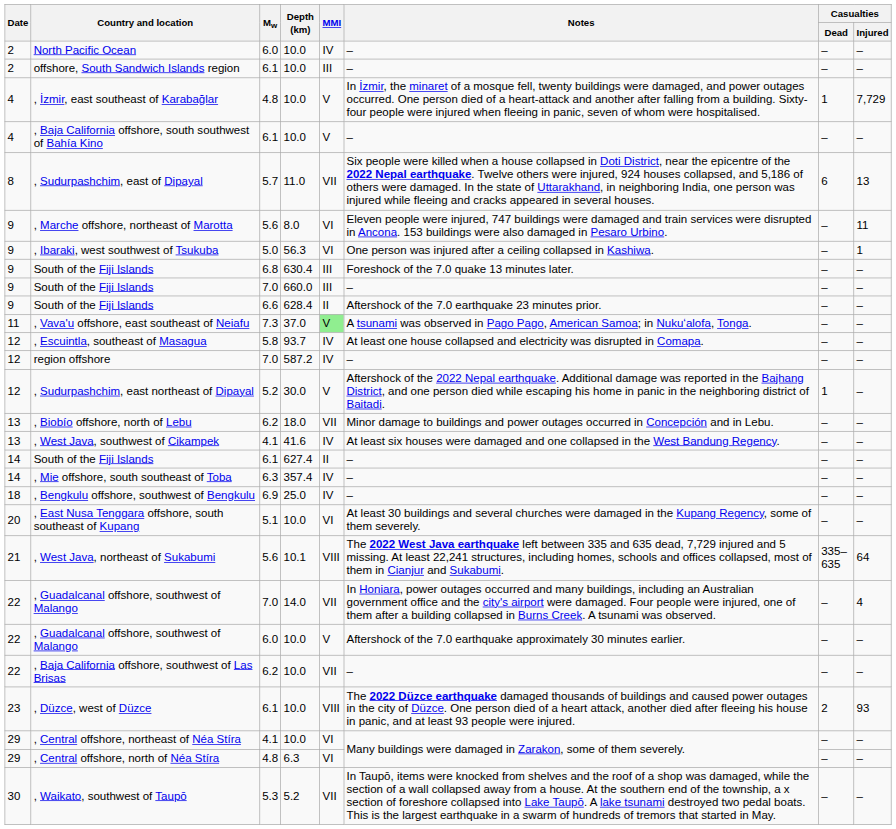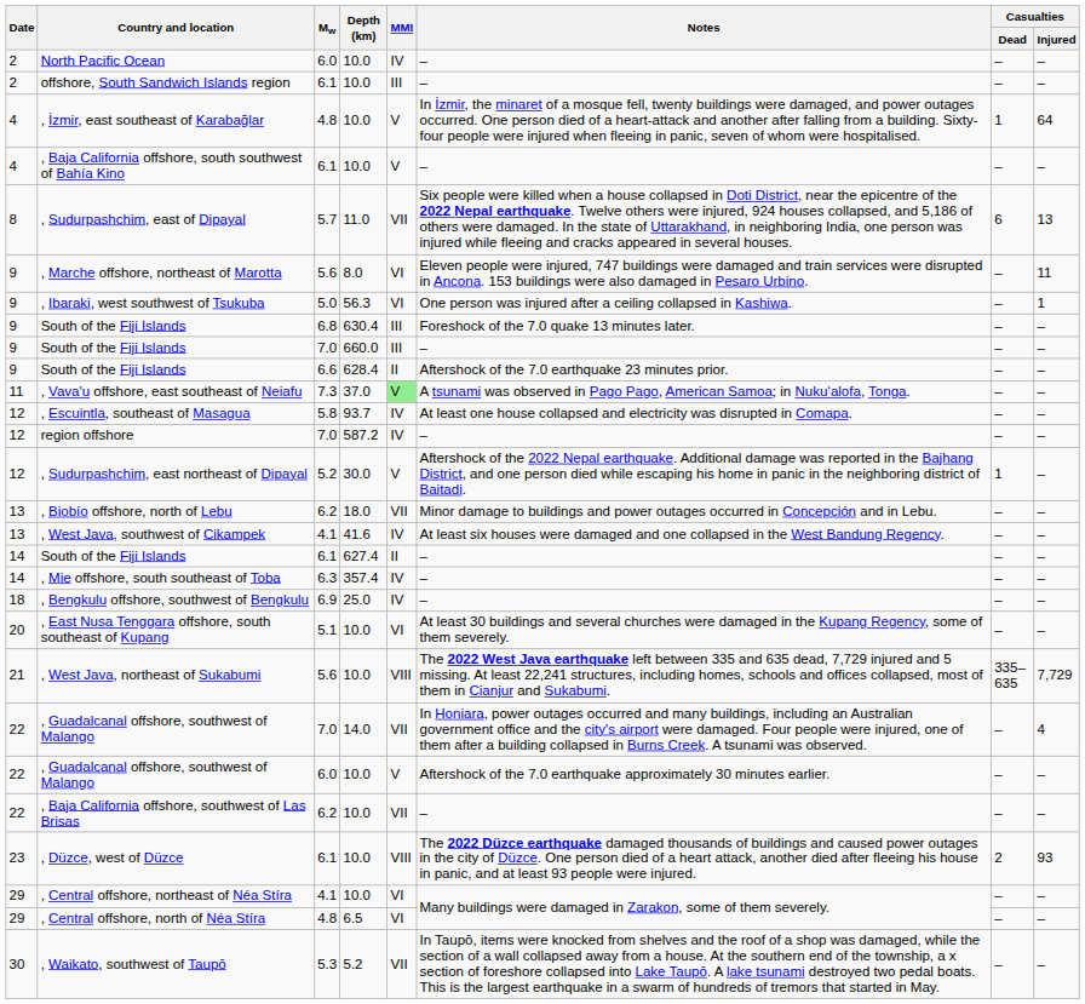 <table class="wikitable sortable" style="border:1px black; margin-left:1em;">
 <tr>
 <th rowspan="2"><small>Date</small></th>
 <th rowspan="2" style="width: 310px"><small>Country and location</small></th>
 <th rowspan="2"><small>M<sub>w</sub></small></th>
 <th rowspan="2"><small>Depth (km)</small></th>
 <th rowspan="2"><small><a href='#'>MMI</a></small></th>
 <th rowspan="2" class="unsortable"><small>Notes</small></th>
 <th colspan="2"><small>Casualties</small></th>
 </tr>
 <tr>
 <th><small>Dead</small></th>
 <th><small>Injured</small></th>
 </tr>
 <tr>
 <td>2</td>
 <td><a href='#'>North Pacific Ocean</a></td>
 <td>6.0</td>
 <td>10.0</td>
 <td>IV</td>
 <td>–</td>
 <td>–</td>
 <td>–</td>
 </tr>
 <tr>
 <td>2</td>
 <td> offshore, <a href='#'>South Sandwich Islands</a> region</td>
 <td>6.1</td>
 <td>10.0</td>
 <td>III</td>
 <td>–</td>
 <td>–</td>
 <td>–</td>
 </tr>
 <tr>
 <td>4</td>
 <td>, <a href='#'>İzmir</a>,  east southeast of <a href='#'>Karabağlar</a></td>
 <td>4.8</td>
 <td>10.0</td>
 <td>V</td>
 <td>In <a href='#'>İzmir</a>, the <a href='#'>minaret</a> of a mosque fell, twenty buildings were damaged, and power outages occurred. One person died of a heart-attack and another after falling from a building. Sixty-four people were injured when fleeing in panic, seven of whom were hospitalised.</td>
 <td>1</td>
-<td>7,729</td>
+<td>64</td>
 </tr>
 <tr>
 <td>4</td>
 <td>, <a href='#'>Baja California</a> offshore,  south southwest of <a href='#'>Bahía Kino</a></td>
 <td>6.1</td>
 <td>10.0</td>
 <td>V</td>
 <td>–</td>
 <td>–</td>
 <td>–</td>
 </tr>
 <tr>
 <td>8</td>
 <td>, <a href='#'>Sudurpashchim</a>,  east of <a href='#'>Dipayal</a></td>
 <td>5.7</td>
 <td>11.0</td>
 <td>VII</td>
 <td>Six people were killed when a house collapsed in <a href='#'>Doti District</a>, near the epicentre of the <strong><a href='#'>2022 Nepal earthquake</a></strong>. Twelve others were injured, 924 houses collapsed, and 5,186 of others were damaged. In the state of <a href='#'>Uttarakhand</a>, in neighboring India, one person was injured while fleeing and cracks appeared in several houses.</td>
 <td>6</td>
 <td>13</td>
 </tr>
 <tr>
 <td>9</td>
 <td>, <a href='#'>Marche</a> offshore,  northeast of <a href='#'>Marotta</a></td>
 <td>5.6</td>
 <td>8.0</td>
 <td>VI</td>
 <td>Eleven people were injured, 747 buildings were damaged and train services were disrupted in <a href='#'>Ancona</a>. 153 buildings were also damaged in <a href='#'>Pesaro Urbino</a>.</td>
 <td>–</td>
 <td>11</td>
 </tr>
 <tr>
 <td>9</td>
 <td>, <a href='#'>Ibaraki</a>,  west southwest of <a href='#'>Tsukuba</a></td>
 <td>5.0</td>
 <td>56.3</td>
 <td>VI</td>
 <td>One person was injured after a ceiling collapsed in <a href='#'>Kashiwa</a>.</td>
 <td>–</td>
 <td>1</td>
 </tr>
 <tr>
 <td>9</td>
 <td>South of the <a href='#'>Fiji Islands</a></td>
 <td>6.8</td>
 <td>630.4</td>
 <td>III</td>
 <td>Foreshock of the 7.0 quake 13 minutes later.</td>
 <td>–</td>
 <td>–</td>
 </tr>
 <tr>
 <td>9</td>
 <td>South of the <a href='#'>Fiji Islands</a></td>
 <td>7.0</td>
 <td>660.0</td>
 <td>III</td>
 <td>–</td>
 <td>–</td>
 <td>–</td>
 </tr>
 <tr>
 <td>9</td>
 <td>South of the <a href='#'>Fiji Islands</a></td>
 <td>6.6</td>
 <td>628.4</td>
 <td>II</td>
 <td>Aftershock of the 7.0 earthquake 23 minutes prior.</td>
 <td>–</td>
 <td>–</td>
 </tr>
 <tr>
 <td>11</td>
 <td>, <a href='#'>Vava'u</a> offshore,  east southeast of <a href='#'>Neiafu</a></td>
 <td>7.3</td>
 <td>37.0</td>
 <td style="background: lightgreen;">V</td>
 <td>A  <a href='#'>tsunami</a> was observed in <a href='#'>Pago Pago</a>, <a href='#'>American Samoa</a>;  in <a href='#'>Nukuʻalofa</a>, <a href='#'>Tonga</a>.</td>
 <td>–</td>
 <td>–</td>
 </tr>
 <tr>
 <td>12</td>
 <td>, <a href='#'>Escuintla</a>,  southeast of <a href='#'>Masagua</a></td>
 <td>5.8</td>
 <td>93.7</td>
 <td>IV</td>
 <td>At least one house collapsed and electricity was disrupted in <a href='#'>Comapa</a>.</td>
 <td>–</td>
 <td>–</td>
 </tr>
 <tr>
 <td>12</td>
 <td> region offshore</td>
 <td>7.0</td>
 <td>587.2</td>
 <td>IV</td>
 <td>–</td>
 <td>–</td>
 <td>–</td>
 </tr>
 <tr>
 <td>12</td>
 <td>, <a href='#'>Sudurpashchim</a>,  east northeast of <a href='#'>Dipayal</a></td>
 <td>5.2</td>
 <td>30.0</td>
 <td>V</td>
 <td>Aftershock of the <a href='#'>2022 Nepal earthquake</a>. Additional damage was reported in the <a href='#'>Bajhang District</a>, and one person died while escaping his home in panic in the neighboring district of <a href='#'>Baitadi</a>.</td>
 <td>1</td>
 <td>–</td>
 </tr>
 <tr>
 <td>13</td>
 <td>, <a href='#'>Biobío</a> offshore,  north of <a href='#'>Lebu</a></td>
 <td>6.2</td>
 <td>18.0</td>
 <td>VII</td>
 <td>Minor damage to buildings and power outages occurred in <a href='#'>Concepción</a> and in Lebu.</td>
 <td>–</td>
 <td>–</td>
 </tr>
 <tr>
 <td>13</td>
 <td>, <a href='#'>West Java</a>,  southwest of <a href='#'>Cikampek</a></td>
 <td>4.1</td>
 <td>41.6</td>
 <td>IV</td>
 <td>At least six houses were damaged and one collapsed in the <a href='#'>West Bandung Regency</a>.</td>
 <td>–</td>
 <td>–</td>
 </tr>
 <tr>
 <td>14</td>
 <td>South of the <a href='#'>Fiji Islands</a></td>
 <td>6.1</td>
 <td>627.4</td>
 <td>II</td>
 <td>–</td>
 <td>–</td>
 <td>–</td>
 </tr>
 <tr>
 <td>14</td>
 <td>, <a href='#'>Mie</a> offshore,  south southeast of <a href='#'>Toba</a></td>
 <td>6.3</td>
 <td>357.4</td>
 <td>IV</td>
 <td>–</td>
 <td>–</td>
 <td>–</td>
 </tr>
 <tr>
 <td>18</td>
 <td>, <a href='#'>Bengkulu</a> offshore,  southwest of <a href='#'>Bengkulu</a></td>
 <td>6.9</td>
 <td>25.0</td>
 <td>IV</td>
 <td>–</td>
 <td>–</td>
 <td>–</td>
 </tr>
 <tr>
 <td>20</td>
 <td>, <a href='#'>East Nusa Tenggara</a> offshore,  south southeast of <a href='#'>Kupang</a></td>
 <td>5.1</td>
 <td>10.0</td>
 <td>VI</td>
 <td>At least 30 buildings and several churches were damaged in the <a href='#'>Kupang Regency</a>, some of them severely.</td>
 <td>–</td>
 <td>–</td>
 </tr>
 <tr>
 <td>21</td>
 <td>, <a href='#'>West Java</a>,  northeast of <a href='#'>Sukabumi</a></td>
 <td>5.6</td>
-<td>10.1</td>
+<td>10.0</td>
 <td>VIII</td>
 <td>The <strong><a href='#'>2022 West Java earthquake</a></strong> left between 335 and 635 dead, 7,729 injured and 5 missing. At least 22,241 structures, including homes, schools and offices collapsed, most of them in <a href='#'>Cianjur</a> and <a href='#'>Sukabumi</a>.</td>
 <td>335–635</td>
-<td>64</td>
+<td>7,729</td>
 </tr>
 <tr>
 <td>22</td>
 <td>, <a href='#'>Guadalcanal</a> offshore,  southwest of <a href='#'>Malango</a></td>
 <td>7.0</td>
 <td>14.0</td>
 <td>VII</td>
 <td>In <a href='#'>Honiara</a>, power outages occurred and many buildings, including an Australian government office and the <a href='#'>city's airport</a> were damaged. Four people were injured, one of them after a building collapsed in <a href='#'>Burns Creek</a>. A  tsunami was observed.</td>
 <td>–</td>
 <td>4</td>
 </tr>
 <tr>
 <td>22</td>
 <td>, <a href='#'>Guadalcanal</a> offshore,  southwest of <a href='#'>Malango</a></td>
 <td>6.0</td>
 <td>10.0</td>
 <td>V</td>
 <td>Aftershock of the 7.0 earthquake approximately 30 minutes earlier.</td>
 <td>–</td>
 <td>–</td>
 </tr>
 <tr>
 <td>22</td>
 <td>, <a href='#'>Baja California</a> offshore,  southwest of <a href='#'>Las Brisas</a></td>
 <td>6.2</td>
 <td>10.0</td>
 <td>VII</td>
 <td>–</td>
 <td>–</td>
 <td>–</td>
 </tr>
 <tr>
 <td>23</td>
 <td>, <a href='#'>Düzce</a>,  west of <a href='#'>Düzce</a></td>
 <td>6.1</td>
 <td>10.0</td>
 <td>VIII</td>
 <td>The <strong><a href='#'>2022 Düzce earthquake</a></strong> damaged thousands of buildings and caused power outages in the city of <a href='#'>Düzce</a>. One person died of a heart attack, another died after fleeing his house in panic, and at least 93 people were injured.</td>
 <td>2</td>
 <td>93</td>
 </tr>
 <tr>
 <td>29</td>
 <td>, <a href='#'>Central</a> offshore,  northeast of <a href='#'>Néa Stíra</a></td>
 <td>4.1</td>
 <td>10.0</td>
 <td>VI</td>
 <td rowspan="2">Many buildings were damaged in <a href='#'>Zarakon</a>, some of them severely.</td>
 <td>–</td>
 <td>–</td>
 </tr>
 <tr>
 <td>29</td>
 <td>, <a href='#'>Central</a> offshore,  north of <a href='#'>Néa Stíra</a></td>
 <td>4.8</td>
-<td>6.3</td>
+<td>6.5</td>
 <td>VI</td>
 <td>–</td>
 <td>–</td>
 </tr>
 <tr>
 <td>30</td>
 <td>, <a href='#'>Waikato</a>,  southwest of <a href='#'>Taupō</a></td>
 <td>5.3</td>
 <td>5.2</td>
 <td>VII</td>
 <td>In Taupō, items were knocked from shelves and the roof of a shop was damaged, while the section of a wall collapsed away from a house. At the southern end of the township, a  x  section of foreshore collapsed into <a href='#'>Lake Taupō</a>. A  <a href='#'>lake tsunami</a> destroyed two pedal boats. This is the largest earthquake in a swarm of hundreds of tremors that started in May.</td>
 <td>–</td>
 <td>–</td>
 </tr>
 <tr>
 </tr>
 </table>
